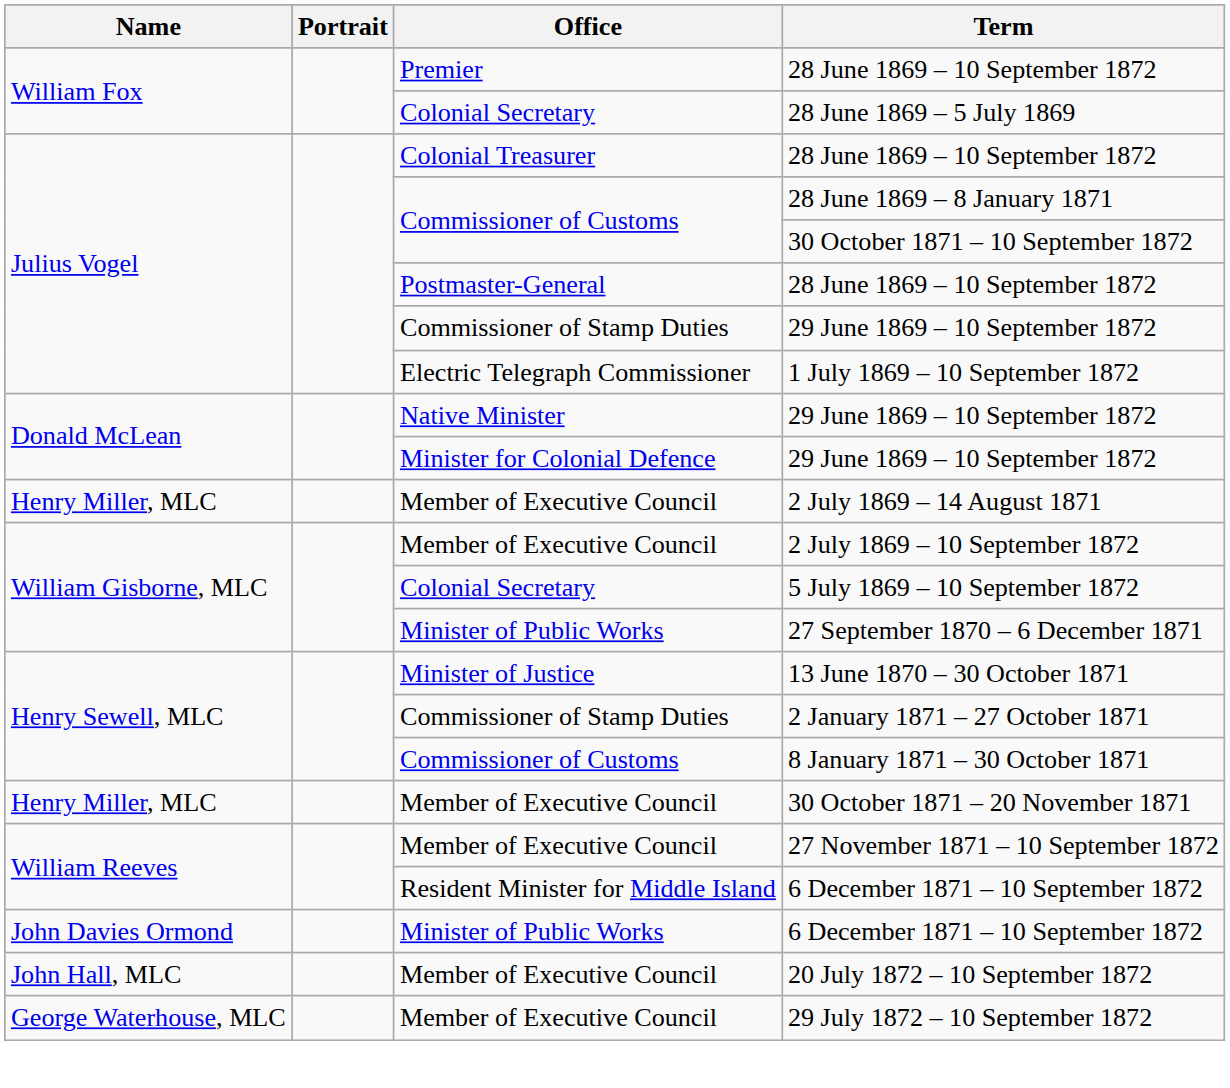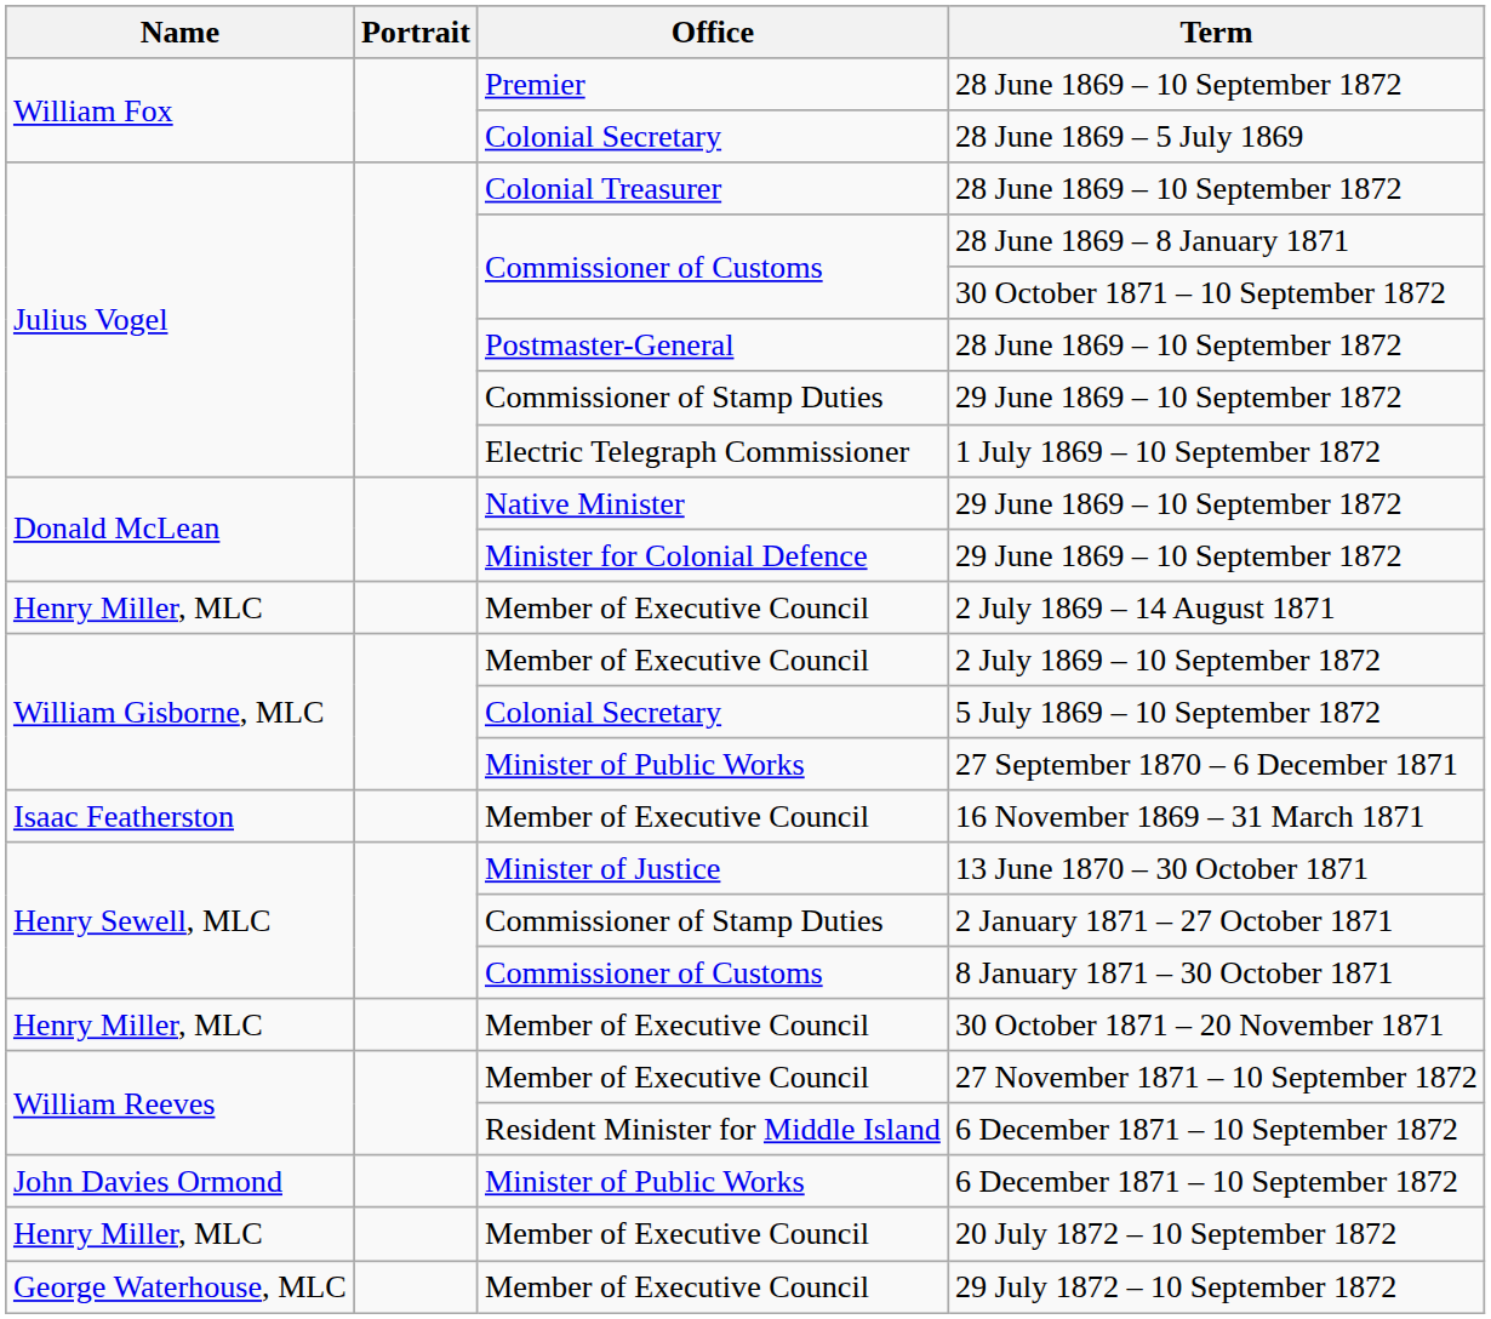 <table class="wikitable" style="font-size: 95%;">
 <tr>
 <th>Name</th>
 <th>Portrait</th>
 <th>Office</th>
 <th>Term</th>
 </tr>
 <tr>
 <td rowspan=2><a href='#'>William Fox</a></td>
 <td rowspan=2></td>
 <td><a href='#'>Premier</a></td>
 <td>28 June 1869 – 10 September 1872</td>
 </tr>
 <tr>
 <td><a href='#'>Colonial Secretary</a></td>
 <td>28 June 1869 – 5 July 1869</td>
 </tr>
 <tr>
 <td rowspan=6><a href='#'>Julius Vogel</a></td>
 <td rowspan=6></td>
 <td><a href='#'>Colonial Treasurer</a></td>
 <td>28 June 1869 – 10 September 1872</td>
 </tr>
 <tr>
 <td rowspan=2><a href='#'>Commissioner of Customs</a></td>
 <td>28 June 1869 – 8 January 1871</td>
 </tr>
 <tr>
 <td>30 October 1871 – 10 September 1872</td>
 </tr>
 <tr>
 <td><a href='#'>Postmaster-General</a></td>
 <td>28 June 1869 – 10 September 1872</td>
 </tr>
 <tr>
 <td>Commissioner of Stamp Duties</td>
 <td>29 June 1869 – 10 September 1872</td>
 </tr>
 <tr>
 <td>Electric Telegraph Commissioner</td>
 <td>1 July 1869 – 10 September 1872</td>
 </tr>
 <tr>
 <td rowspan=2><a href='#'>Donald McLean</a></td>
 <td rowspan=2></td>
 <td><a href='#'>Native Minister</a></td>
 <td>29 June 1869 – 10 September 1872</td>
 </tr>
 <tr>
 <td><a href='#'>Minister for Colonial Defence</a></td>
 <td>29 June 1869 – 10 September 1872</td>
 </tr>
 <tr>
 <td><a href='#'>Henry Miller</a>, MLC</td>
 <td></td>
 <td>Member of Executive Council</td>
 <td>2 July 1869 – 14 August 1871</td>
 </tr>
 <tr>
 <td rowspan=3><a href='#'>William Gisborne</a>, MLC</td>
 <td rowspan=3></td>
 <td>Member of Executive Council</td>
 <td>2 July 1869 – 10 September 1872</td>
 </tr>
 <tr>
 <td><a href='#'>Colonial Secretary</a></td>
 <td>5 July 1869 – 10 September 1872</td>
 </tr>
 <tr>
 <td><a href='#'>Minister of Public Works</a></td>
 <td>27 September 1870 – 6 December 1871</td>
 </tr>
 <tr>
+<td><a href='#'>Isaac Featherston</a></td>
+<td></td>
+<td>Member of Executive Council</td>
+<td>16 November 1869 – 31 March 1871</td>
+</tr>
+<tr>
 <td rowspan=3><a href='#'>Henry Sewell</a>, MLC</td>
 <td rowspan=3></td>
 <td><a href='#'>Minister of Justice</a></td>
 <td>13 June 1870 – 30 October 1871</td>
 </tr>
 <tr>
 <td>Commissioner of Stamp Duties</td>
 <td>2 January 1871 – 27 October 1871</td>
 </tr>
 <tr>
 <td><a href='#'>Commissioner of Customs</a></td>
 <td>8 January 1871 – 30 October 1871</td>
 </tr>
 <tr>
 <td><a href='#'>Henry Miller</a>, MLC</td>
 <td></td>
 <td>Member of Executive Council</td>
 <td>30 October 1871 – 20 November 1871</td>
 </tr>
 <tr>
 <td rowspan=2><a href='#'>William Reeves</a></td>
 <td rowspan=2></td>
 <td>Member of Executive Council</td>
 <td>27 November 1871 – 10 September 1872</td>
 </tr>
 <tr>
 <td>Resident Minister for <a href='#'>Middle Island</a></td>
 <td>6 December 1871 – 10 September 1872</td>
 </tr>
 <tr>
 <td><a href='#'>John Davies Ormond</a></td>
 <td></td>
 <td><a href='#'>Minister of Public Works</a></td>
 <td>6 December 1871 – 10 September 1872</td>
 </tr>
 <tr>
-<td><a href='#'>John Hall</a>, MLC</td>
+<td><a href='#'>Henry Miller</a>, MLC</td>
 <td></td>
 <td>Member of Executive Council</td>
 <td>20 July 1872 – 10 September 1872</td>
 </tr>
 <tr>
 <td><a href='#'>George Waterhouse</a>, MLC</td>
 <td></td>
 <td>Member of Executive Council</td>
 <td>29 July 1872 – 10 September 1872</td>
 </tr>
 </table>
